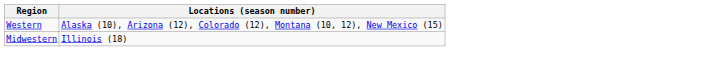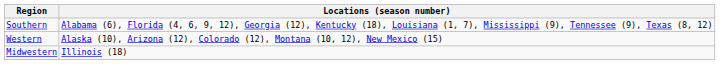 <table class="wikitable">
 <tr>
 <th>Region</th>
 <th>Locations (season number)</th>
+</tr>
+<tr>
+<td><a href='#'>Southern</a></td>
+<td> <a href='#'>Alabama</a> (6),  <a href='#'>Florida</a> (4, 6, 9, 12),  <a href='#'>Georgia</a> (12),   <a href='#'>Kentucky</a> (18), <a href='#'>Louisiana</a> (1, 7),  <a href='#'>Mississippi</a> (9),  <a href='#'>Tennessee</a> (9),  <a href='#'>Texas</a> (8, 12)</td>
 </tr>
 <tr>
 <td><a href='#'>Western</a></td>
 <td> <a href='#'>Alaska</a> (10),  <a href='#'>Arizona</a> (12),  <a href='#'>Colorado</a> (12),  <a href='#'>Montana</a> (10, 12),  <a href='#'>New Mexico</a> (15)</td>
 </tr>
 <tr>
 <td><a href='#'>Midwestern</a></td>
 <td> <a href='#'>Illinois</a> (18)</td>
 </tr>
 </table>
